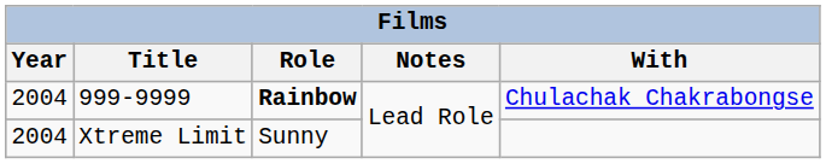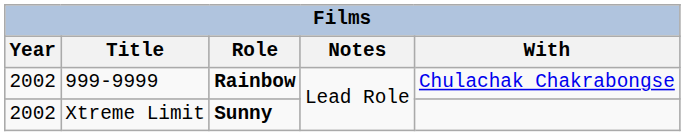 <table class="wikitable" style="font-size: 95%;">
 <tr>
 <th colspan="7" style="background: LightSteelBlue;">Films</th>
 </tr>
 <tr>
 <th>Year</th>
 <th>Title</th>
 <th>Role</th>
 <th>Notes</th>
 <th>With</th>
 </tr>
 <tr>
-<td>2004</td>
+<td>2002</td>
 <td>999-9999</td>
 <td><strong>Rainbow</strong></td>
 <td rowspan="2">Lead Role</td>
 <td><a href='#'>Chulachak Chakrabongse</a></td>
 </tr>
 <tr>
-<td>2004</td>
+<td>2002</td>
 <td>Xtreme Limit</td>
-<td>Sunny</td>
+<td><strong>Sunny</strong></td>
 <td></td>
 </tr>
 </table>
